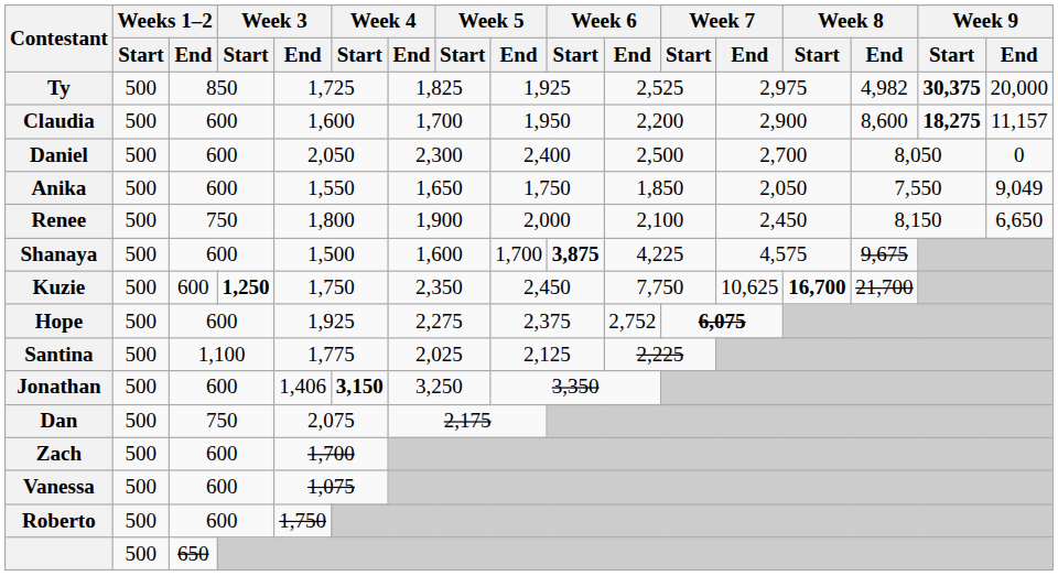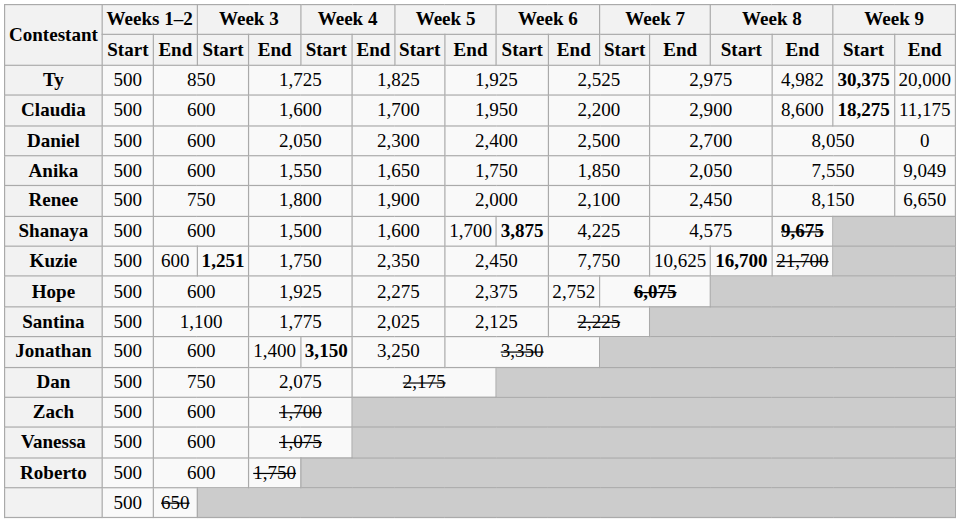 <table class="wikitable sortable" style="text-align:center;">
 <tr>
 <th rowspan="2">Contestant</th>
 <th colspan="2">Weeks 1–2</th>
 <th colspan="2">Week 3</th>
 <th colspan="2">Week 4</th>
 <th colspan="2">Week 5</th>
 <th colspan="2">Week 6</th>
 <th colspan="2">Week 7</th>
 <th colspan="2">Week 8</th>
 <th colspan="2">Week 9</th>
 </tr>
 <tr>
 <th>Start</th>
 <th>End</th>
 <th>Start</th>
 <th>End</th>
 <th>Start</th>
 <th>End</th>
 <th>Start</th>
 <th>End</th>
 <th>Start</th>
 <th>End</th>
 <th>Start</th>
 <th>End</th>
 <th>Start</th>
 <th>End</th>
 <th>Start</th>
 <th>End</th>
 </tr>
 <tr>
 <th>Ty</th>
 <td>500</td>
 <td colspan="2">850</td>
 <td colspan="2">1,725</td>
 <td colspan="2">1,825</td>
 <td colspan="2">1,925</td>
 <td colspan="2">2,525</td>
 <td colspan="2">2,975</td>
 <td>4,982</td>
 <td><strong>30,375</strong></td>
 <td>20,000</td>
 </tr>
 <tr>
 <th>Claudia</th>
 <td>500</td>
 <td colspan="2">600</td>
 <td colspan="2">1,600</td>
 <td colspan="2">1,700</td>
 <td colspan="2">1,950</td>
 <td colspan="2">2,200</td>
 <td colspan="2">2,900</td>
 <td>8,600</td>
 <td><strong>18,275</strong></td>
-<td>11,157</td>
+<td>11,175</td>
 </tr>
 <tr>
 <th>Daniel</th>
 <td>500</td>
 <td colspan="2">600</td>
 <td colspan="2">2,050</td>
 <td colspan="2">2,300</td>
 <td colspan="2">2,400</td>
 <td colspan="2">2,500</td>
 <td colspan="2">2,700</td>
 <td colspan="2">8,050</td>
 <td>0</td>
 </tr>
 <tr>
 <th>Anika</th>
 <td>500</td>
 <td colspan="2">600</td>
 <td colspan="2">1,550</td>
 <td colspan="2">1,650</td>
 <td colspan="2">1,750</td>
 <td colspan="2">1,850</td>
 <td colspan="2">2,050</td>
 <td colspan="2">7,550</td>
 <td>9,049</td>
 </tr>
 <tr>
 <th>Renee</th>
 <td>500</td>
 <td colspan="2">750</td>
 <td colspan="2">1,800</td>
 <td colspan="2">1,900</td>
 <td colspan="2">2,000</td>
 <td colspan="2">2,100</td>
 <td colspan="2">2,450</td>
 <td colspan="2">8,150</td>
 <td>6,650</td>
 </tr>
 <tr>
 <th>Shanaya</th>
 <td>500</td>
 <td colspan="2">600</td>
 <td colspan="2">1,500</td>
 <td colspan="2">1,600</td>
 <td>1,700</td>
 <td><strong>3,875</strong></td>
 <td colspan="2">4,225</td>
 <td colspan="2">4,575</td>
-<td><s>9,675</s></td>
+<td><strong><s>9,675</s></strong></td>
 <td colspan="2" style="background:#ccc"></td>
 </tr>
 <tr>
 <th>Kuzie</th>
 <td>500</td>
 <td>600</td>
-<td><strong>1,250</strong></td>
+<td><strong>1,251</strong></td>
 <td colspan="2">1,750</td>
 <td colspan="2">2,350</td>
 <td colspan="2">2,450</td>
 <td colspan="2">7,750</td>
 <td>10,625</td>
 <td><strong>16,700</strong></td>
 <td><s>21,700</s></td>
 <td colspan="2" style="background:#ccc"></td>
 </tr>
 <tr>
 <th>Hope</th>
 <td>500</td>
 <td colspan="2">600</td>
 <td colspan="2">1,925</td>
 <td colspan="2">2,275</td>
 <td colspan="2">2,375</td>
 <td>2,752</td>
 <td colspan="2"><s><strong>6,075</strong></s></td>
 <td colspan="4" style="background:#ccc"></td>
 </tr>
 <tr>
 <th>Santina</th>
 <td>500</td>
 <td colspan="2">1,100</td>
 <td colspan="2">1,775</td>
 <td colspan="2">2,025</td>
 <td colspan="2">2,125</td>
 <td colspan="2"><s>2,225</s></td>
 <td colspan="5" style="background:#ccc"></td>
 </tr>
 <tr>
 <th>Jonathan</th>
 <td>500</td>
 <td colspan="2">600</td>
-<td>1,406</td>
+<td>1,400</td>
 <td><strong>3,150</strong></td>
 <td colspan="2">3,250</td>
 <td colspan="3"><s>3,350</s></td>
 <td colspan="6" style="background:#ccc"></td>
 </tr>
 <tr>
 <th>Dan</th>
 <td>500</td>
 <td colspan="2">750</td>
 <td colspan="2">2,075</td>
 <td colspan="3"><s>2,175</s></td>
 <td colspan="8" style="background:#ccc"></td>
 </tr>
 <tr>
 <th>Zach</th>
 <td>500</td>
 <td colspan="2">600</td>
 <td colspan="2"><s>1,700</s></td>
 <td colspan="11" style="background:#ccc"></td>
 </tr>
 <tr>
 <th>Vanessa</th>
 <td>500</td>
 <td colspan="2">600</td>
 <td colspan="2"><s>1,075</s></td>
 <td colspan="11" style="background:#ccc"></td>
 </tr>
 <tr>
 <th>Roberto</th>
 <td>500</td>
 <td colspan="2">600</td>
 <td><s>1,750</s></td>
 <td colspan="12" style="background:#ccc"></td>
 </tr>
 <tr>
 <th></th>
 <td>500</td>
 <td><s>650</s></td>
 <td colspan="14" style="background:#ccc"></td>
 </tr>
 </table>
